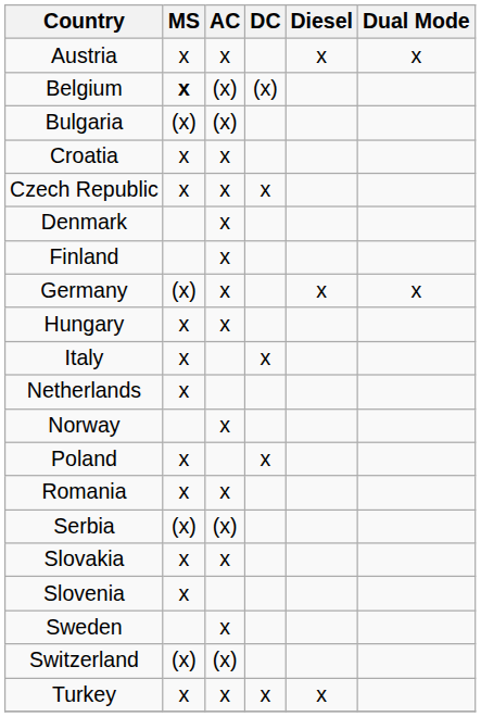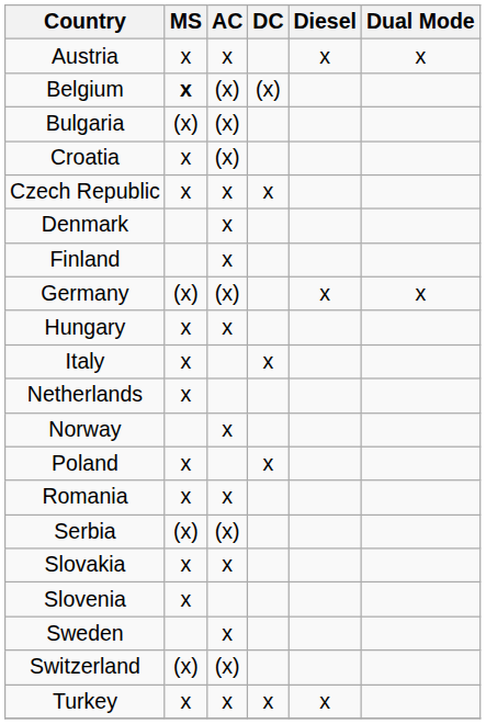 <table class="wikitable sortable">
 <tr>
 <th>Country</th>
 <th>MS</th>
 <th>AC</th>
 <th>DC</th>
 <th>Diesel</th>
 <th>Dual Mode</th>
 </tr>
 <tr>
 <td style="text-align:center;">Austria</td>
 <td style="text-align:center;">x</td>
 <td style="text-align:center;">x</td>
 <td style="text-align:center;"></td>
 <td style="text-align:center;">x</td>
 <td style="text-align:center;">x</td>
 </tr>
 <tr>
 <td style="text-align:center;">Belgium</td>
 <td style="text-align:center;"><strong>x</strong></td>
 <td style="text-align:center;">(x)</td>
 <td style="text-align:center;">(x)</td>
 <td style="text-align:center;"></td>
 <td style="text-align:center;"></td>
 </tr>
 <tr>
 <td style="text-align:center;">Bulgaria</td>
 <td style="text-align:center;">(x)</td>
 <td style="text-align:center;">(x)</td>
 <td style="text-align:center;"></td>
 <td style="text-align:center;"></td>
 <td style="text-align:center;"></td>
 </tr>
 <tr>
 <td style="text-align:center;">Croatia</td>
 <td style="text-align:center;">x</td>
-<td style="text-align:center;">x</td>
+<td style="text-align:center;">(x)</td>
 <td style="text-align:center;"></td>
 <td style="text-align:center;"></td>
 <td style="text-align:center;"></td>
 </tr>
 <tr>
 <td style="text-align:center;">Czech Republic</td>
 <td style="text-align:center;">x</td>
 <td style="text-align:center;">x</td>
 <td style="text-align:center;">x</td>
 <td style="text-align:center;"></td>
 <td style="text-align:center;"></td>
 </tr>
 <tr>
 <td style="text-align:center;">Denmark</td>
 <td style="text-align:center;"></td>
 <td style="text-align:center;">x</td>
 <td style="text-align:center;"></td>
 <td style="text-align:center;"></td>
 <td style="text-align:center;"></td>
 </tr>
 <tr>
 <td style="text-align:center;">Finland</td>
 <td style="text-align:center;"></td>
 <td style="text-align:center;">x</td>
 <td style="text-align:center;"></td>
 <td style="text-align:center;"></td>
 <td style="text-align:center;"></td>
 </tr>
 <tr>
 <td style="text-align:center;">Germany</td>
 <td style="text-align:center;">(x)</td>
-<td style="text-align:center;">x</td>
+<td style="text-align:center;">(x)</td>
 <td style="text-align:center;"></td>
 <td style="text-align:center;">x</td>
 <td style="text-align:center;">x</td>
 </tr>
 <tr>
 <td style="text-align:center;">Hungary</td>
 <td style="text-align:center;">x</td>
 <td style="text-align:center;">x</td>
 <td style="text-align:center;"></td>
 <td style="text-align:center;"></td>
 <td style="text-align:center;"></td>
 </tr>
 <tr>
 <td style="text-align:center;">Italy</td>
 <td style="text-align:center;">x</td>
 <td style="text-align:center;"></td>
 <td style="text-align:center;">x</td>
 <td style="text-align:center;"></td>
 <td style="text-align:center;"></td>
 </tr>
 <tr>
 <td style="text-align:center;">Netherlands</td>
 <td style="text-align:center;">x</td>
 <td style="text-align:center;"></td>
 <td style="text-align:center;"></td>
 <td style="text-align:center;"></td>
 <td style="text-align:center;"></td>
 </tr>
 <tr>
 <td style="text-align:center;">Norway</td>
 <td style="text-align:center;"></td>
 <td style="text-align:center;">x</td>
 <td style="text-align:center;"></td>
 <td style="text-align:center;"></td>
 <td style="text-align:center;"></td>
 </tr>
 <tr>
 <td style="text-align:center;">Poland</td>
 <td style="text-align:center;">x</td>
 <td style="text-align:center;"></td>
 <td style="text-align:center;">x</td>
 <td style="text-align:center;"></td>
 <td style="text-align:center;"></td>
 </tr>
 <tr>
 <td style="text-align:center;">Romania</td>
 <td style="text-align:center;">x</td>
 <td style="text-align:center;">x</td>
 <td style="text-align:center;"></td>
 <td style="text-align:center;"></td>
 <td style="text-align:center;"></td>
 </tr>
 <tr>
 <td style="text-align:center;">Serbia</td>
 <td style="text-align:center;">(x)</td>
 <td style="text-align:center;">(x)</td>
 <td style="text-align:center;"></td>
 <td style="text-align:center;"></td>
 <td style="text-align:center;"></td>
 </tr>
 <tr>
 <td style="text-align:center;">Slovakia</td>
 <td style="text-align:center;">x</td>
 <td style="text-align:center;">x</td>
 <td style="text-align:center;"></td>
 <td style="text-align:center;"></td>
 <td style="text-align:center;"></td>
 </tr>
 <tr>
 <td style="text-align:center;">Slovenia</td>
 <td style="text-align:center;">x</td>
 <td style="text-align:center;"></td>
 <td style="text-align:center;"></td>
 <td style="text-align:center;"></td>
 <td style="text-align:center;"></td>
 </tr>
 <tr>
 <td style="text-align:center;">Sweden</td>
 <td style="text-align:center;"></td>
 <td style="text-align:center;">x</td>
 <td style="text-align:center;"></td>
 <td style="text-align:center;"></td>
 <td style="text-align:center;"></td>
 </tr>
 <tr>
 <td style="text-align:center;">Switzerland</td>
 <td style="text-align:center;">(x)</td>
 <td style="text-align:center;">(x)</td>
 <td style="text-align:center;"></td>
 <td style="text-align:center;"></td>
 <td style="text-align:center;"></td>
 </tr>
 <tr>
 <td style="text-align:center;">Turkey</td>
 <td style="text-align:center;">x</td>
 <td style="text-align:center;">x</td>
 <td style="text-align:center;">x</td>
 <td style="text-align:center;">x</td>
 <td style="text-align:center;"></td>
 </tr>
 <tr class="sortbottom">
 </tr>
 </table>
